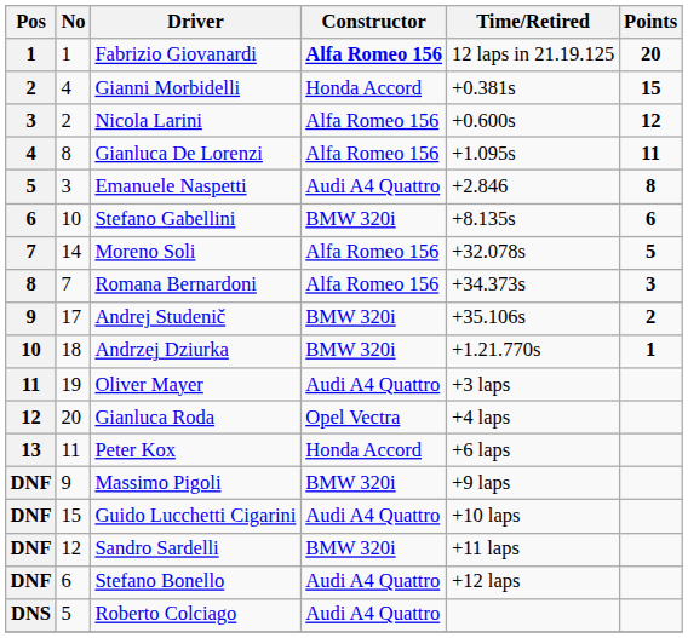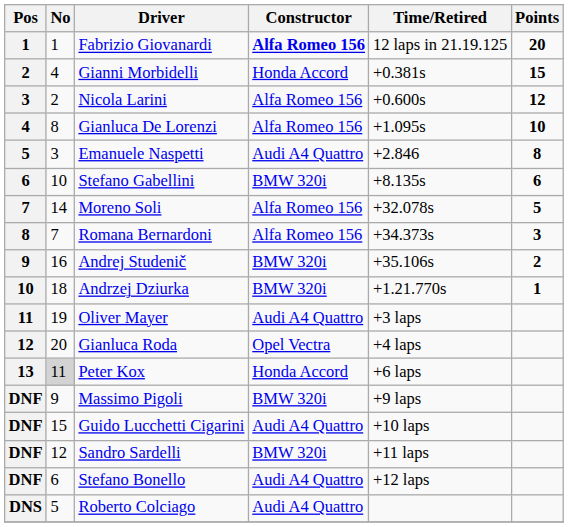 <table class="wikitable" style="font-size: 80%;">
 <tr>
 <th>Pos</th>
 <th>No</th>
 <th>Driver</th>
 <th>Constructor</th>
 <th>Time/Retired</th>
 <th>Points</th>
 </tr>
 <tr>
 <th>1</th>
 <td>1</td>
 <td> <a href='#'>Fabrizio Giovanardi</a></td>
 <td><strong><a href='#'>Alfa Romeo 156</a></strong></td>
 <td>12 laps in 21.19.125</td>
 <td style="text-align:center"><strong>20</strong></td>
 </tr>
 <tr>
 <th>2</th>
 <td>4</td>
 <td> <a href='#'>Gianni Morbidelli</a></td>
 <td><a href='#'>Honda Accord</a></td>
 <td>+0.381s</td>
 <td style="text-align:center"><strong>15</strong></td>
 </tr>
 <tr>
 <th>3</th>
 <td>2</td>
 <td> <a href='#'>Nicola Larini</a></td>
 <td><a href='#'>Alfa Romeo 156</a></td>
 <td>+0.600s</td>
 <td style="text-align:center"><strong>12</strong></td>
 </tr>
 <tr>
 <th>4</th>
 <td>8</td>
 <td> <a href='#'>Gianluca De Lorenzi</a></td>
 <td><a href='#'>Alfa Romeo 156</a></td>
 <td>+1.095s</td>
-<td style="text-align:center"><strong>11</strong></td>
+<td style="text-align:center"><strong>10</strong></td>
 </tr>
 <tr>
 <th>5</th>
 <td>3</td>
 <td> <a href='#'>Emanuele Naspetti</a></td>
 <td><a href='#'>Audi A4 Quattro</a></td>
 <td>+2.846</td>
 <td style="text-align:center"><strong>8</strong></td>
 </tr>
 <tr>
 <th>6</th>
 <td>10</td>
 <td> <a href='#'>Stefano Gabellini</a></td>
 <td><a href='#'>BMW 320i</a></td>
 <td>+8.135s</td>
 <td style="text-align:center"><strong>6</strong></td>
 </tr>
 <tr>
 <th>7</th>
 <td>14</td>
 <td> <a href='#'>Moreno Soli</a></td>
 <td><a href='#'>Alfa Romeo 156</a></td>
 <td>+32.078s</td>
 <td style="text-align:center"><strong>5</strong></td>
 </tr>
 <tr>
 <th>8</th>
 <td>7</td>
 <td> <a href='#'>Romana Bernardoni</a></td>
 <td><a href='#'>Alfa Romeo 156</a></td>
 <td>+34.373s</td>
 <td style="text-align:center"><strong>3</strong></td>
 </tr>
 <tr>
 <th>9</th>
-<td>17</td>
+<td>16</td>
 <td> <a href='#'>Andrej Studenič</a></td>
 <td><a href='#'>BMW 320i</a></td>
 <td>+35.106s</td>
 <td style="text-align:center"><strong>2</strong></td>
 </tr>
 <tr>
 <th>10</th>
 <td>18</td>
 <td> <a href='#'>Andrzej Dziurka</a></td>
 <td><a href='#'>BMW 320i</a></td>
 <td>+1.21.770s</td>
 <td style="text-align:center"><strong>1</strong></td>
 </tr>
 <tr>
 <th>11</th>
 <td>19</td>
 <td> <a href='#'>Oliver Mayer</a></td>
 <td><a href='#'>Audi A4 Quattro</a></td>
 <td>+3 laps</td>
 <td></td>
 </tr>
 <tr>
 <th>12</th>
 <td>20</td>
 <td> <a href='#'>Gianluca Roda</a></td>
 <td><a href='#'>Opel Vectra</a></td>
 <td>+4 laps</td>
 <td></td>
 </tr>
 <tr>
 <th>13</th>
-<td>11</td>
+<td style="background: lightgrey;">11</td>
 <td> <a href='#'>Peter Kox</a></td>
 <td><a href='#'>Honda Accord</a></td>
 <td>+6 laps</td>
 <td></td>
 </tr>
 <tr>
 <th>DNF</th>
 <td>9</td>
 <td> <a href='#'>Massimo Pigoli</a></td>
 <td><a href='#'>BMW 320i</a></td>
 <td>+9 laps</td>
 <td></td>
 </tr>
 <tr>
 <th>DNF</th>
 <td>15</td>
 <td> <a href='#'>Guido Lucchetti Cigarini</a></td>
 <td><a href='#'>Audi A4 Quattro</a></td>
 <td>+10 laps</td>
 <td></td>
 </tr>
 <tr>
 <th>DNF</th>
 <td>12</td>
 <td> <a href='#'>Sandro Sardelli</a></td>
 <td><a href='#'>BMW 320i</a></td>
 <td>+11 laps</td>
 <td></td>
 </tr>
 <tr>
 <th>DNF</th>
 <td>6</td>
 <td> <a href='#'>Stefano Bonello</a></td>
 <td><a href='#'>Audi A4 Quattro</a></td>
 <td>+12 laps</td>
 <td></td>
 </tr>
 <tr>
 <th>DNS</th>
 <td>5</td>
 <td> <a href='#'>Roberto Colciago</a></td>
 <td><a href='#'>Audi A4 Quattro</a></td>
 <td></td>
 <td></td>
 </tr>
 <tr>
 </tr>
 </table>
